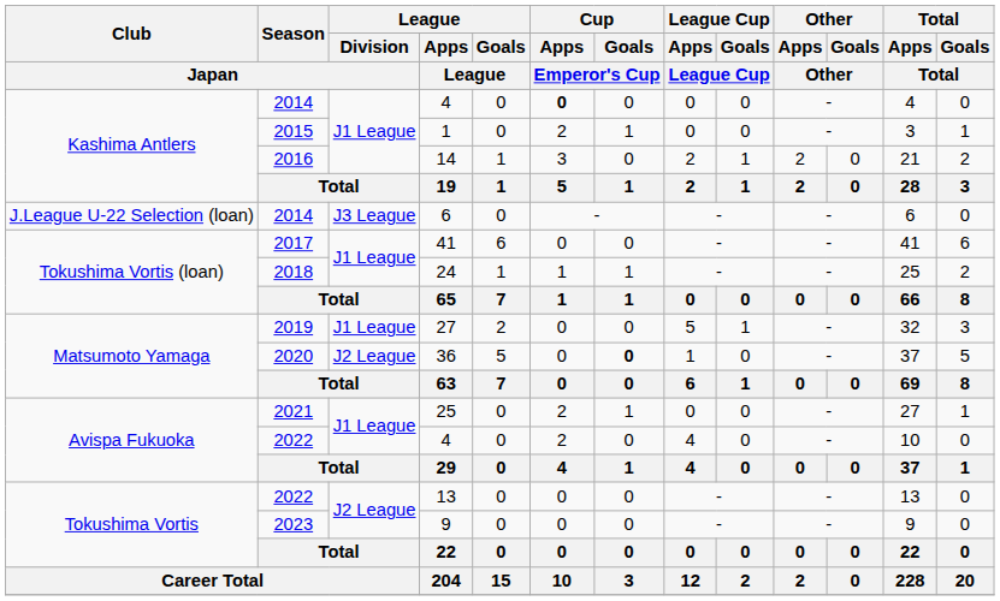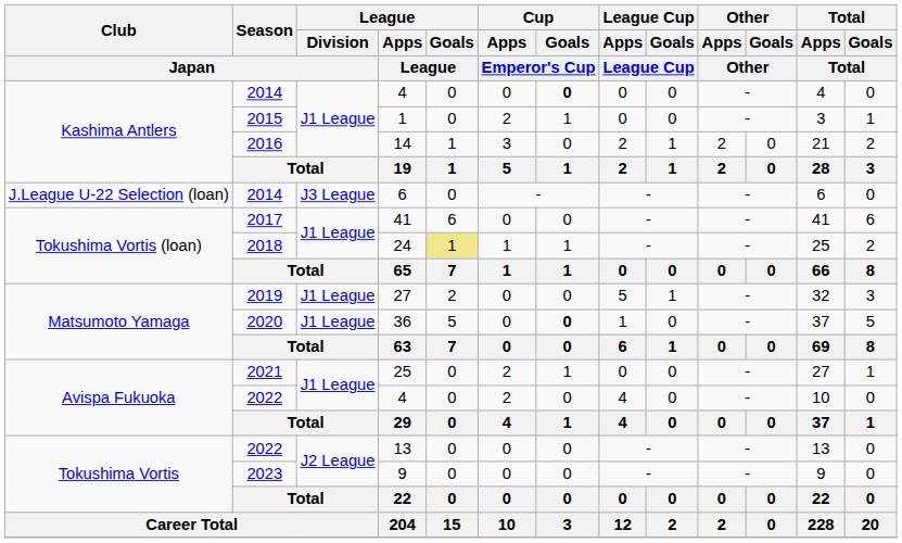 <table class="wikitable" style="text-align:center">
 <tr>
 <th rowspan=2>Club</th>
 <th rowspan=2>Season</th>
 <th colspan=3>League</th>
 <th colspan=2>Cup</th>
 <th colspan=2>League Cup</th>
 <th colspan=2>Other</th>
 <th colspan=2>Total</th>
 </tr>
 <tr>
 <th>Division</th>
 <th>Apps</th>
 <th>Goals</th>
 <th>Apps</th>
 <th>Goals</th>
 <th>Apps</th>
 <th>Goals</th>
 <th>Apps</th>
 <th>Goals</th>
 <th>Apps</th>
 <th>Goals</th>
 </tr>
 <tr>
 <th colspan=3>Japan</th>
 <th colspan=2>League</th>
 <th colspan=2><a href='#'>Emperor's Cup</a></th>
 <th colspan=2><a href='#'>League Cup</a></th>
 <th colspan=2>Other</th>
 <th colspan=2>Total</th>
 </tr>
 <tr>
 <td rowspan="4"><a href='#'>Kashima Antlers</a></td>
 <td><a href='#'>2014</a></td>
 <td rowspan="3"><a href='#'>J1 League</a></td>
 <td>4</td>
 <td>0</td>
+<td>0</td>
 <td><strong>0</strong></td>
-<td>0</td>
 <td>0</td>
 <td>0</td>
 <td colspan="2">-</td>
 <td>4</td>
 <td>0</td>
 </tr>
 <tr>
 <td><a href='#'>2015</a></td>
 <td>1</td>
 <td>0</td>
 <td>2</td>
 <td>1</td>
 <td>0</td>
 <td>0</td>
 <td colspan="2">-</td>
 <td>3</td>
 <td>1</td>
 </tr>
 <tr>
 <td><a href='#'>2016</a></td>
 <td>14</td>
 <td>1</td>
 <td>3</td>
 <td>0</td>
 <td>2</td>
 <td>1</td>
 <td>2</td>
 <td>0</td>
 <td>21</td>
 <td>2</td>
 </tr>
 <tr>
 <th colspan="2">Total</th>
 <th>19</th>
 <th>1</th>
 <th>5</th>
 <th>1</th>
 <th>2</th>
 <th>1</th>
 <th>2</th>
 <th>0</th>
 <th>28</th>
 <th>3</th>
 </tr>
 <tr>
 <td><a href='#'>J.League U-22 Selection</a> (loan)</td>
 <td><a href='#'>2014</a></td>
 <td><a href='#'>J3 League</a></td>
 <td>6</td>
 <td>0</td>
 <td colspan="2">-</td>
 <td colspan="2">-</td>
 <td colspan="2">-</td>
 <td>6</td>
 <td>0</td>
 </tr>
 <tr>
 <td rowspan="3"><a href='#'>Tokushima Vortis</a> (loan)</td>
 <td><a href='#'>2017</a></td>
 <td rowspan=2><a href='#'>J1 League</a></td>
 <td>41</td>
 <td>6</td>
 <td>0</td>
 <td>0</td>
 <td colspan="2">-</td>
 <td colspan="2">-</td>
 <td>41</td>
 <td>6</td>
 </tr>
 <tr>
 <td><a href='#'>2018</a></td>
 <td>24</td>
-<td>1</td>
+<td style="background: khaki;">1</td>
 <td>1</td>
 <td>1</td>
 <td colspan="2">-</td>
 <td colspan="2">-</td>
 <td>25</td>
 <td>2</td>
 </tr>
 <tr>
 <th colspan="2">Total</th>
 <th>65</th>
 <th>7</th>
 <th>1</th>
 <th>1</th>
 <th>0</th>
 <th>0</th>
 <th>0</th>
 <th>0</th>
 <th>66</th>
 <th>8</th>
 </tr>
 <tr>
 <td rowspan="3"><a href='#'>Matsumoto Yamaga</a></td>
 <td><a href='#'>2019</a></td>
 <td><a href='#'>J1 League</a></td>
 <td>27</td>
 <td>2</td>
 <td>0</td>
 <td>0</td>
 <td>5</td>
 <td>1</td>
 <td colspan="2">-</td>
 <td>32</td>
 <td>3</td>
 </tr>
 <tr>
 <td><a href='#'>2020</a></td>
-<td><a href='#'>J2 League</a></td>
+<td><a href='#'>J1 League</a></td>
 <td>36</td>
 <td>5</td>
 <td>0</td>
 <td><strong>0</strong></td>
 <td>1</td>
 <td>0</td>
 <td colspan="2">-</td>
 <td>37</td>
 <td>5</td>
 </tr>
 <tr>
 <th colspan="2">Total</th>
 <th>63</th>
 <th>7</th>
 <th>0</th>
 <th>0</th>
 <th>6</th>
 <th>1</th>
 <th>0</th>
 <th>0</th>
 <th>69</th>
 <th>8</th>
 </tr>
 <tr>
 <td rowspan="3"><a href='#'>Avispa Fukuoka</a></td>
 <td><a href='#'>2021</a></td>
 <td rowspan="2"><a href='#'>J1 League</a></td>
 <td>25</td>
 <td>0</td>
 <td>2</td>
 <td>1</td>
 <td>0</td>
 <td>0</td>
 <td colspan="2">-</td>
 <td>27</td>
 <td>1</td>
 </tr>
 <tr>
 <td><a href='#'>2022</a></td>
 <td>4</td>
 <td>0</td>
 <td>2</td>
 <td>0</td>
 <td>4</td>
 <td>0</td>
 <td colspan="2">-</td>
 <td>10</td>
 <td>0</td>
 </tr>
 <tr>
 <th colspan="2">Total</th>
 <th>29</th>
 <th>0</th>
 <th>4</th>
 <th>1</th>
 <th>4</th>
 <th>0</th>
 <th>0</th>
 <th>0</th>
 <th>37</th>
 <th>1</th>
 </tr>
 <tr>
 <td rowspan="3"><a href='#'>Tokushima Vortis</a></td>
 <td><a href='#'>2022</a></td>
 <td rowspan="2"><a href='#'>J2 League</a></td>
 <td>13</td>
 <td>0</td>
 <td>0</td>
 <td>0</td>
 <td colspan="2">-</td>
 <td colspan="2">-</td>
 <td>13</td>
 <td>0</td>
 </tr>
 <tr>
 <td><a href='#'>2023</a></td>
 <td>9</td>
 <td>0</td>
 <td>0</td>
 <td>0</td>
 <td colspan="2">-</td>
 <td colspan="2">-</td>
 <td>9</td>
 <td>0</td>
 </tr>
 <tr>
 <th colspan="2">Total</th>
 <th>22</th>
 <th>0</th>
 <th>0</th>
 <th>0</th>
 <th>0</th>
 <th>0</th>
 <th>0</th>
 <th>0</th>
 <th>22</th>
 <th>0</th>
 </tr>
 <tr>
 <th colspan="3">Career Total</th>
 <th>204</th>
 <th>15</th>
 <th>10</th>
 <th>3</th>
 <th>12</th>
 <th>2</th>
 <th>2</th>
 <th>0</th>
 <th>228</th>
 <th>20</th>
 </tr>
 <tr>
 </tr>
 </table>
